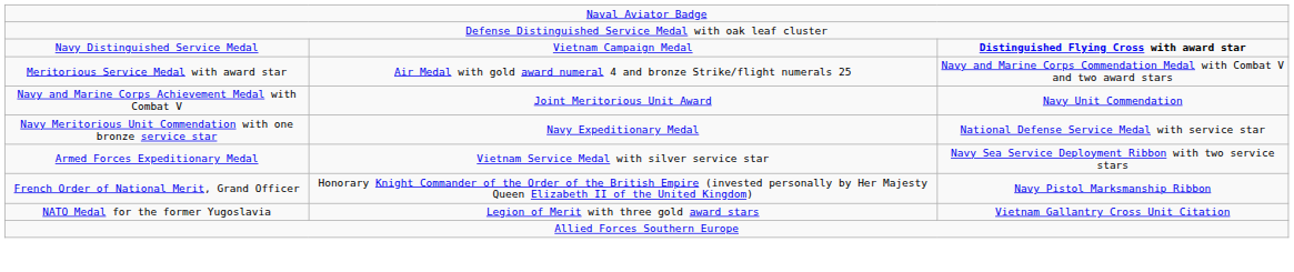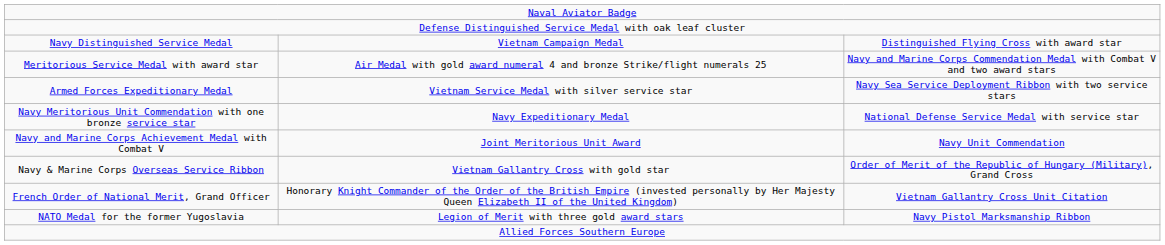 <table class="wikitable" style="margin:1em auto; text-align:center;">
 <tr>
 <td colspan="3"><a href='#'>Naval Aviator Badge</a></td>
 </tr>
 <tr>
 <td colspan="3"><a href='#'>Defense Distinguished Service Medal</a> with oak leaf cluster</td>
 </tr>
 <tr>
 <td><a href='#'>Navy Distinguished Service Medal</a></td>
 <td><a href='#'>Vietnam Campaign Medal</a></td>
-<td><strong><a href='#'>Distinguished Flying Cross</a> with award star</strong></td>
+<td><a href='#'>Distinguished Flying Cross</a> with award star</td>
 </tr>
 <tr>
 <td><a href='#'>Meritorious Service Medal</a> with award star</td>
 <td><a href='#'>Air Medal</a> with gold <a href='#'>award numeral</a> 4 and bronze Strike/flight numerals 25</td>
 <td><a href='#'>Navy and Marine Corps Commendation Medal</a> with Combat V and two award stars</td>
 </tr>
 <tr>
-<td><a href='#'>Navy and Marine Corps Achievement Medal</a> with Combat V</td>
-<td><a href='#'>Joint Meritorious Unit Award</a></td>
-<td><a href='#'>Navy Unit Commendation</a></td>
+<td><a href='#'>Armed Forces Expeditionary Medal</a></td>
+<td><a href='#'>Vietnam Service Medal</a> with silver service star</td>
+<td><a href='#'>Navy Sea Service Deployment Ribbon</a> with two service stars</td>
 </tr>
 <tr>
 <td><a href='#'>Navy Meritorious Unit Commendation</a> with one bronze <a href='#'>service star</a></td>
 <td><a href='#'>Navy Expeditionary Medal</a></td>
 <td><a href='#'>National Defense Service Medal</a> with service star</td>
 </tr>
 <tr>
-<td><a href='#'>Armed Forces Expeditionary Medal</a></td>
-<td><a href='#'>Vietnam Service Medal</a> with silver service star</td>
-<td><a href='#'>Navy Sea Service Deployment Ribbon</a> with two service stars</td>
+<td><a href='#'>Navy and Marine Corps Achievement Medal</a> with Combat V</td>
+<td><a href='#'>Joint Meritorious Unit Award</a></td>
+<td><a href='#'>Navy Unit Commendation</a></td>
+</tr>
+<tr>
+<td>Navy & Marine Corps <a href='#'>Overseas Service Ribbon</a></td>
+<td><a href='#'>Vietnam Gallantry Cross</a> with gold star</td>
+<td><a href='#'>Order of Merit of the Republic of Hungary (Military)</a>, Grand Cross</td>
 </tr>
 <tr>
 <td><a href='#'>French Order of National Merit</a>, Grand Officer</td>
 <td>Honorary <a href='#'>Knight Commander of the Order of the British Empire</a> (invested personally by Her Majesty Queen <a href='#'>Elizabeth II of the United Kingdom</a>)</td>
-<td><a href='#'>Navy Pistol Marksmanship Ribbon</a></td>
+<td><a href='#'>Vietnam Gallantry Cross Unit Citation</a></td>
 </tr>
 <tr>
 <td><a href='#'>NATO Medal</a> for the former Yugoslavia</td>
 <td><a href='#'>Legion of Merit</a> with three gold <a href='#'>award stars</a></td>
-<td><a href='#'>Vietnam Gallantry Cross Unit Citation</a></td>
+<td><a href='#'>Navy Pistol Marksmanship Ribbon</a></td>
 </tr>
 <tr>
 <td colspan="3"><a href='#'>Allied Forces Southern Europe</a></td>
 </tr>
 </table>
